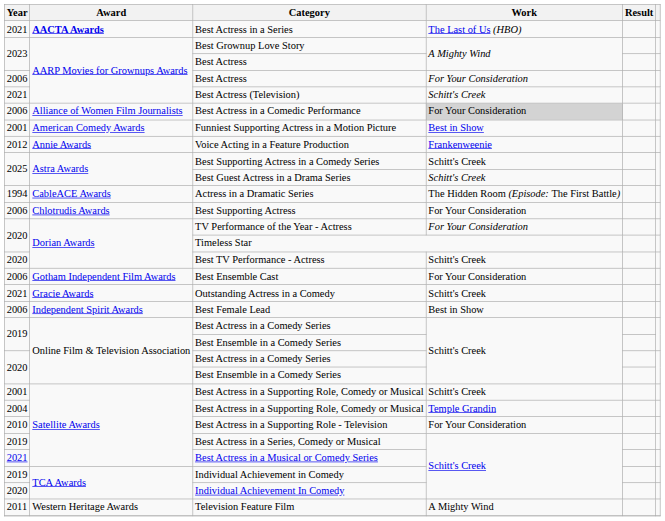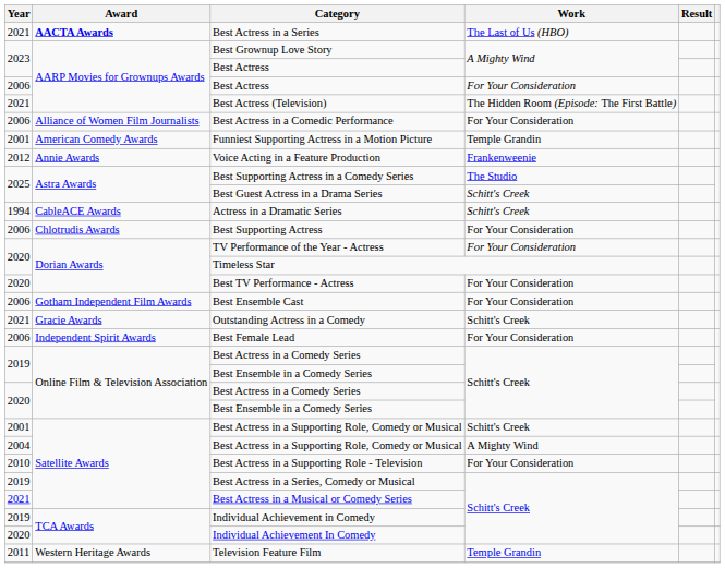 <table class="wikitable sortable">
 <tr>
 <th>Year</th>
 <th>Award</th>
 <th>Category</th>
 <th>Work</th>
 <th>Result</th>
 <th class="unsortable"></th>
 </tr>
 <tr>
 <td>2021</td>
 <td><strong><a href='#'>AACTA Awards</a></strong></td>
 <td>Best Actress in a Series</td>
 <td></em><a href='#'>The Last of Us</a><em> (HBO)</td>
 <td></td>
 <td></td>
 </tr>
 <tr>
 <td rowspan=2>2023</td>
 <td rowspan=4><a href='#'>AARP Movies for Grownups Awards</a></td>
 <td>Best Grownup Love Story</td>
 <td rowspan=2><em>A Mighty Wind</em></td>
 <td></td>
 <td></td>
 </tr>
 <tr>
 <td>Best Actress</td>
 <td></td>
 <td></td>
 </tr>
 <tr>
 <td>2006</td>
 <td>Best Actress</td>
 <td><em>For Your Consideration</em></td>
 <td></td>
 <td></td>
 </tr>
 <tr>
 <td>2021</td>
 <td>Best Actress (Television)</td>
-<td><em>Schitt's Creek</td>
+<td></em>The Hidden Room<em> (Episode: </em>The First Battle<em>)</td>
 <td></td>
 <td></td>
 </tr>
 <tr>
 <td>2006</td>
 <td><a href='#'>Alliance of Women Film Journalists</a></td>
 <td>Best Actress in a Comedic Performance</td>
-<td style="background: lightgrey;"></em>For Your Consideration<em></td>
+<td></em>For Your Consideration<em></td>
 <td></td>
 <td></td>
 </tr>
 <tr>
 <td>2001</td>
 <td><a href='#'>American Comedy Awards</a></td>
 <td>Funniest Supporting Actress in a Motion Picture</td>
-<td rowspan="1"></em><a href='#'>Best in Show</a><em></td>
+<td></em>Temple Grandin<em></td>
 <td></td>
 <td></td>
 </tr>
 <tr>
 <td>2012</td>
 <td><a href='#'>Annie Awards</a></td>
 <td>Voice Acting in a Feature Production</td>
 <td></em><a href='#'>Frankenweenie</a><em></td>
 <td></td>
 <td></td>
 </tr>
 <tr>
 <td rowspan=2>2025</td>
 <td rowspan=2><a href='#'>Astra Awards</a></td>
 <td>Best Supporting Actress in a Comedy Series</td>
-<td></em>Schitt's Creek<em></td>
+<td></em><a href='#'>The Studio</a><em></td>
 <td></td>
 <td rowspan=2></td>
 </tr>
 <tr>
 <td>Best Guest Actress in a Drama Series</td>
 <td><em>Schitt's Creek</em></td>
 <td></td>
 </tr>
 <tr>
 <td>1994</td>
 <td><a href='#'>CableACE Awards</a></td>
 <td>Actress in a Dramatic Series</td>
-<td></em>The Hidden Room<em> (Episode: </em>The First Battle<em>)</td>
+<td><em>Schitt's Creek</td>
 <td></td>
 <td></td>
 </tr>
 <tr>
 <td>2006</td>
 <td><a href='#'>Chlotrudis Awards</a></td>
 <td>Best Supporting Actress</td>
 <td></em>For Your Consideration<em></td>
 <td></td>
 <td></td>
 </tr>
 <tr>
 <td rowspan="2">2020</td>
 <td rowspan=3><a href='#'>Dorian Awards</a></td>
 <td>TV Performance of the Year - Actress</td>
 <td><em>For Your Consideration</em></td>
 <td></td>
 <td></td>
 </tr>
 <tr>
 <td colspan=2>Timeless Star</td>
 <td></td>
 <td></td>
 </tr>
 <tr>
 <td>2020</td>
 <td>Best TV Performance - Actress</td>
-<td></em>Schitt's Creek<em></td>
+<td></em>For Your Consideration<em></td>
 <td></td>
 <td></td>
 </tr>
 <tr>
 <td>2006</td>
 <td><a href='#'>Gotham Independent Film Awards</a></td>
 <td>Best Ensemble Cast</td>
 <td></em>For Your Consideration<em></td>
 <td></td>
 <td></td>
 </tr>
 <tr>
 <td>2021</td>
 <td><a href='#'>Gracie Awards</a></td>
 <td>Outstanding Actress in a Comedy</td>
 <td></em>Schitt's Creek<em></td>
 <td></td>
 <td></td>
 </tr>
 <tr>
 <td>2006</td>
 <td><a href='#'>Independent Spirit Awards</a></td>
 <td>Best Female Lead</td>
-<td></em>Best in Show<em></td>
+<td></em>For Your Consideration<em></td>
 <td></td>
 <td></td>
 </tr>
 <tr>
 <td rowspan=2>2019</td>
 <td rowspan="4">Online Film & Television Association</td>
 <td>Best Actress in a Comedy Series</td>
 <td rowspan=4></em>Schitt's Creek<em></td>
 <td></td>
 <td rowspan="2"></td>
 </tr>
 <tr>
 <td>Best Ensemble in a Comedy Series</td>
 <td></td>
 </tr>
 <tr>
 <td rowspan=2>2020</td>
 <td>Best Actress in a Comedy Series</td>
 <td></td>
 <td rowspan="2"></td>
 </tr>
 <tr>
 <td>Best Ensemble in a Comedy Series</td>
 <td></td>
 </tr>
 <tr>
 <td>2001</td>
 <td rowspan=5><a href='#'>Satellite Awards</a></td>
 <td>Best Actress in a Supporting Role, Comedy or Musical</td>
 <td></em>Schitt's Creek<em></td>
 <td></td>
 <td></td>
 </tr>
 <tr>
 <td>2004</td>
 <td>Best Actress in a Supporting Role, Comedy or Musical</td>
-<td></em><a href='#'>Temple Grandin</a><em></td>
+<td></em>A Mighty Wind<em></td>
 <td></td>
 <td></td>
 </tr>
 <tr>
 <td>2010</td>
 <td>Best Actress in a Supporting Role - Television</td>
 <td></em>For Your Consideration<em></td>
 <td></td>
 <td></td>
 </tr>
 <tr>
 <td>2019</td>
 <td>Best Actress in a Series, Comedy or Musical</td>
 <td rowspan=4></em><a href='#'>Schitt's Creek</a><em></td>
 <td></td>
 <td></td>
 </tr>
 <tr>
 <td><a href='#'>2021</a></td>
 <td><a href='#'>Best Actress in a Musical or Comedy Series</a></td>
 <td></td>
 <td></td>
 </tr>
 <tr>
 <td>2019</td>
 <td rowspan=2><a href='#'>TCA Awards</a></td>
 <td>Individual Achievement in Comedy</td>
 <td></td>
 <td></td>
 </tr>
 <tr>
 <td>2020</td>
 <td><a href='#'>Individual Achievement In Comedy</a></td>
 <td></td>
 <td></td>
 </tr>
 <tr>
 <td rowspan=1>2011</td>
 <td>Western Heritage Awards</td>
 <td>Television Feature Film</td>
-<td></em>A Mighty Wind<em></td>
+<td></em><a href='#'>Temple Grandin</a><em></td>
 <td></td>
 <td></td>
 </tr>
 <tr>
 </tr>
 </table>
